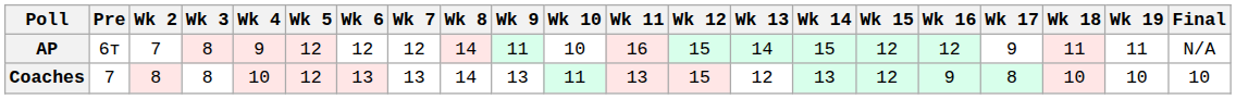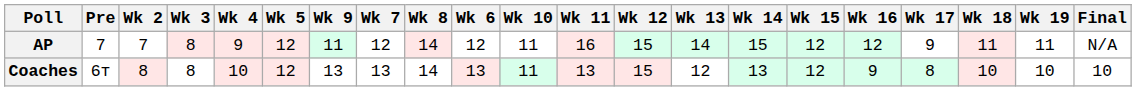 <table class="wikitable" style="white-space:nowrap;">
 <tr>
 <th>Poll</th>
 <th>Pre</th>
 <th>Wk 2</th>
 <th>Wk 3</th>
 <th>Wk 4</th>
 <th>Wk 5</th>
-<th>Wk 6</th>
+<th>Wk 9</th>
 <th>Wk 7</th>
 <th>Wk 8</th>
-<th>Wk 9</th>
+<th>Wk 6</th>
 <th>Wk 10</th>
 <th>Wk 11</th>
 <th>Wk 12</th>
 <th>Wk 13</th>
 <th>Wk 14</th>
 <th>Wk 15</th>
 <th>Wk 16</th>
 <th>Wk 17</th>
 <th>Wk 18</th>
 <th>Wk 19</th>
 <th>Final</th>
 </tr>
 <tr style="text-align:center;">
 <th>AP</th>
-<td style="background:#FFF;">6т</td>
+<td style="background:#FFF;">7</td>
 <td style="background:#FFF;">7</td>
 <td style="background:#FFE6E6;">8</td>
 <td style="background:#FFE6E6;">9</td>
 <td style="background:#FFE6E6;">12</td>
-<td style="background:#FFF;">12</td>
+<td style="background:#D8FFEB;">11</td>
 <td style="background:#FFF;">12</td>
 <td style="background:#FFE6E6;">14</td>
-<td style="background:#D8FFEB;">11</td>
-<td style="background:#FFF;">10</td>
+<td style="background:#FFF;">12</td>
+<td style="background:#FFF;">11</td>
 <td style="background:#FFE6E6;">16</td>
 <td style="background:#D8FFEB;">15</td>
 <td style="background:#D8FFEB;">14</td>
 <td style="background:#D8FFEB;">15</td>
 <td style="background:#D8FFEB;">12</td>
 <td style="background:#D8FFEB;">12</td>
 <td style="background:#FFF;">9</td>
 <td style="background:#FFE6E6;">11</td>
 <td style="background:#FFF;">11</td>
 <td style="background:#FFF;">N/A</td>
 </tr>
 <tr style="text-align:center;">
 <th>Coaches</th>
-<td style="background:#FFF;">7</td>
+<td style="background:#FFF;">6т</td>
 <td style="background:#FFE6E6;">8</td>
 <td style="background:#FFF;">8</td>
 <td style="background:#FFE6E6;">10</td>
 <td style="background:#FFE6E6;">12</td>
-<td style="background:#FFE6E6;">13</td>
+<td style="background:#FFF;">13</td>
 <td style="background:#FFF;">13</td>
 <td style="background:#FFF;">14</td>
-<td style="background:#FFF;">13</td>
+<td style="background:#FFE6E6;">13</td>
 <td style="background:#D8FFEB;">11</td>
 <td style="background:#FFE6E6;">13</td>
 <td style="background:#FFE6E6;">15</td>
 <td style="background:#FFF;">12</td>
 <td style="background:#D8FFEB;">13</td>
 <td style="background:#D8FFEB;">12</td>
 <td style="background:#D8FFEB;">9</td>
 <td style="background:#D8FFEB;">8</td>
 <td style="background:#FFE6E6;">10</td>
 <td style="background:#FFF;">10</td>
 <td style="background:#FFF;">10</td>
 </tr>
 </table>
